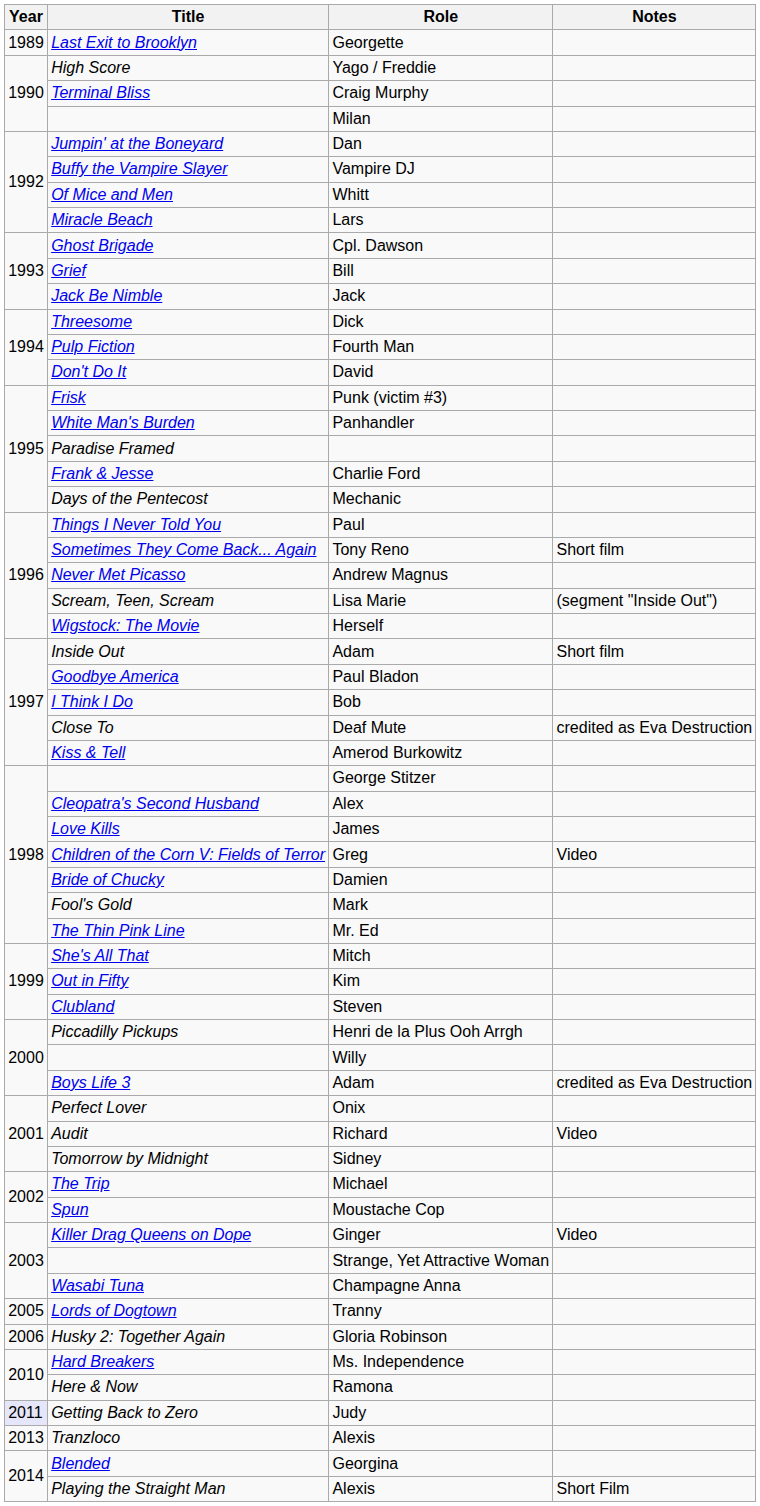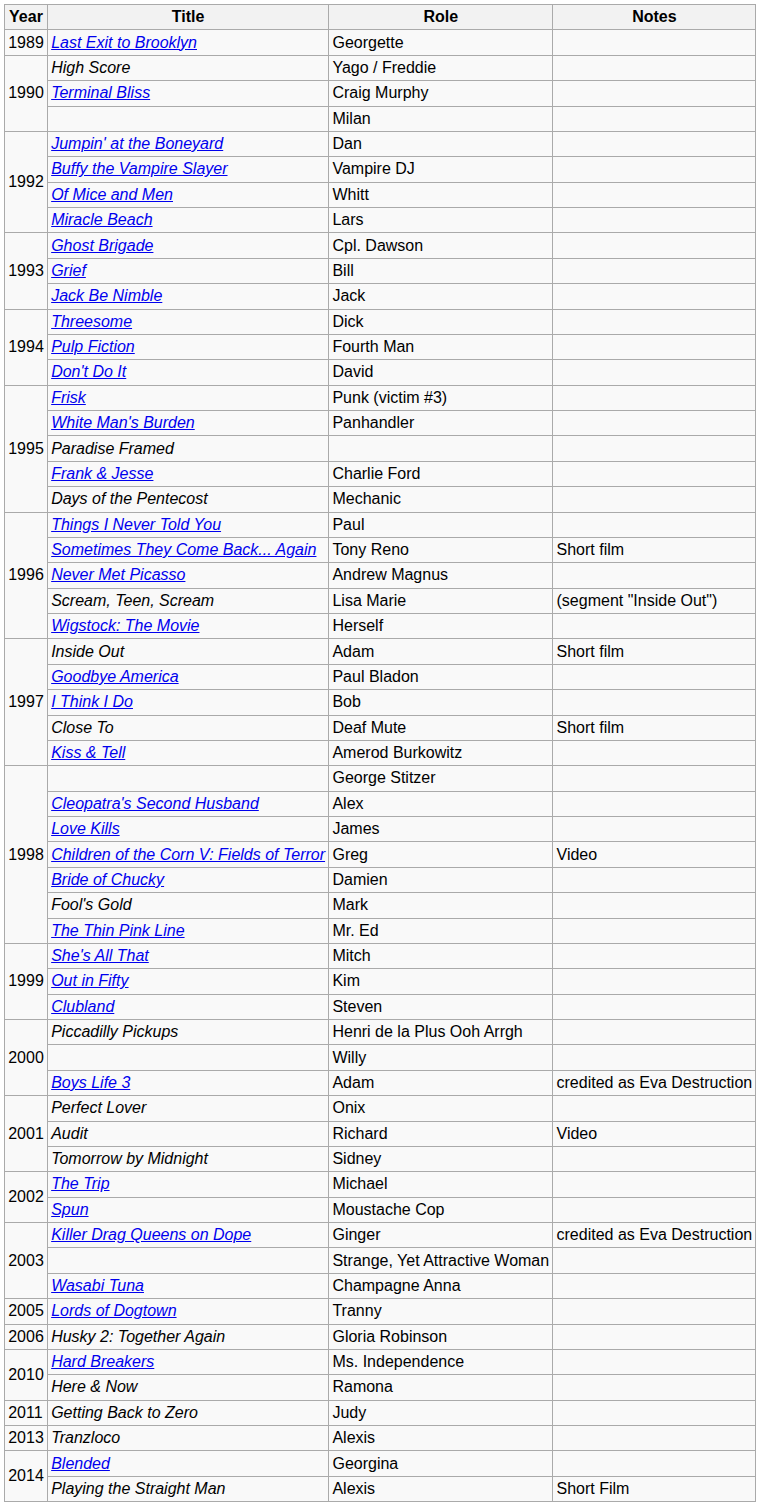 <table class="wikitable sortable">
 <tr>
 <th>Year</th>
 <th>Title</th>
 <th>Role</th>
 <th class="unsortable">Notes</th>
 </tr>
 <tr>
 <td>1989</td>
 <td><em><a href='#'>Last Exit to Brooklyn</a></em></td>
 <td>Georgette</td>
 <td></td>
 </tr>
 <tr>
 <td rowspan="3">1990</td>
 <td><em>High Score</em></td>
 <td>Yago / Freddie</td>
 <td></td>
 </tr>
 <tr>
 <td><em><a href='#'>Terminal Bliss</a></em></td>
 <td>Craig Murphy</td>
 <td></td>
 </tr>
 <tr>
 <td><em></em></td>
 <td>Milan</td>
 <td></td>
 </tr>
 <tr>
 <td rowspan="4">1992</td>
 <td><em><a href='#'>Jumpin' at the Boneyard</a></em></td>
 <td>Dan</td>
 <td></td>
 </tr>
 <tr>
 <td><em><a href='#'>Buffy the Vampire Slayer</a></em></td>
 <td>Vampire DJ</td>
 <td></td>
 </tr>
 <tr>
 <td><em><a href='#'>Of Mice and Men</a></em></td>
 <td>Whitt</td>
 <td></td>
 </tr>
 <tr>
 <td><em><a href='#'>Miracle Beach</a></em></td>
 <td>Lars</td>
 <td></td>
 </tr>
 <tr>
 <td rowspan="3">1993</td>
 <td><em><a href='#'>Ghost Brigade</a></em></td>
 <td>Cpl. Dawson</td>
 <td></td>
 </tr>
 <tr>
 <td><em><a href='#'>Grief</a></em></td>
 <td>Bill</td>
 <td></td>
 </tr>
 <tr>
 <td><em><a href='#'>Jack Be Nimble</a></em></td>
 <td>Jack</td>
 <td></td>
 </tr>
 <tr>
 <td rowspan="3">1994</td>
 <td><em><a href='#'>Threesome</a></em></td>
 <td>Dick</td>
 <td></td>
 </tr>
 <tr>
 <td><em><a href='#'>Pulp Fiction</a></em></td>
 <td>Fourth Man</td>
 <td></td>
 </tr>
 <tr>
 <td><em><a href='#'>Don't Do It</a></em></td>
 <td>David</td>
 <td></td>
 </tr>
 <tr>
 <td rowspan="5">1995</td>
 <td><em><a href='#'>Frisk</a></em></td>
 <td>Punk (victim #3)</td>
 <td></td>
 </tr>
 <tr>
 <td><em><a href='#'>White Man's Burden</a></em></td>
 <td>Panhandler</td>
 <td></td>
 </tr>
 <tr>
 <td><em>Paradise Framed</em></td>
 <td></td>
 <td></td>
 </tr>
 <tr>
 <td><em><a href='#'>Frank & Jesse</a></em></td>
 <td>Charlie Ford</td>
 <td></td>
 </tr>
 <tr>
 <td><em>Days of the Pentecost</em></td>
 <td>Mechanic</td>
 <td></td>
 </tr>
 <tr>
 <td rowspan="5">1996</td>
 <td><em><a href='#'>Things I Never Told You</a></em></td>
 <td>Paul</td>
 <td></td>
 </tr>
 <tr>
 <td><em><a href='#'>Sometimes They Come Back... Again</a></em></td>
 <td>Tony Reno</td>
 <td>Short film</td>
 </tr>
 <tr>
 <td><em><a href='#'>Never Met Picasso</a></em></td>
 <td>Andrew Magnus</td>
 <td></td>
 </tr>
 <tr>
 <td><em>Scream, Teen, Scream</em></td>
 <td>Lisa Marie</td>
 <td>(segment "Inside Out")</td>
 </tr>
 <tr>
 <td><em><a href='#'>Wigstock: The Movie</a></em></td>
 <td>Herself</td>
 <td></td>
 </tr>
 <tr>
 <td rowspan="5">1997</td>
 <td><em>Inside Out</em></td>
 <td>Adam</td>
 <td>Short film</td>
 </tr>
 <tr>
 <td><em><a href='#'>Goodbye America</a></em></td>
 <td>Paul Bladon</td>
 <td></td>
 </tr>
 <tr>
 <td><em><a href='#'>I Think I Do</a></em></td>
 <td>Bob</td>
 <td></td>
 </tr>
 <tr>
 <td><em>Close To</em></td>
 <td>Deaf Mute</td>
-<td>credited as Eva Destruction</td>
+<td>Short film</td>
 </tr>
 <tr>
 <td><em><a href='#'>Kiss & Tell</a></em></td>
 <td>Amerod Burkowitz</td>
 <td></td>
 </tr>
 <tr>
 <td rowspan="7">1998</td>
 <td><em></em></td>
 <td>George Stitzer</td>
 <td></td>
 </tr>
 <tr>
 <td><em><a href='#'>Cleopatra's Second Husband</a></em></td>
 <td>Alex</td>
 <td></td>
 </tr>
 <tr>
 <td><em><a href='#'>Love Kills</a></em></td>
 <td>James</td>
 <td></td>
 </tr>
 <tr>
 <td><em><a href='#'>Children of the Corn V: Fields of Terror</a></em></td>
 <td>Greg</td>
 <td>Video</td>
 </tr>
 <tr>
 <td><em><a href='#'>Bride of Chucky</a></em></td>
 <td>Damien</td>
 <td></td>
 </tr>
 <tr>
 <td><em>Fool's Gold</em></td>
 <td>Mark</td>
 <td></td>
 </tr>
 <tr>
 <td><em><a href='#'>The Thin Pink Line</a></em></td>
 <td>Mr. Ed</td>
 <td></td>
 </tr>
 <tr>
 <td rowspan="3">1999</td>
 <td><em><a href='#'>She's All That</a></em></td>
 <td>Mitch</td>
 <td></td>
 </tr>
 <tr>
 <td><em><a href='#'>Out in Fifty</a></em></td>
 <td>Kim</td>
 <td></td>
 </tr>
 <tr>
 <td><em><a href='#'>Clubland</a></em></td>
 <td>Steven</td>
 <td></td>
 </tr>
 <tr>
 <td rowspan="3">2000</td>
 <td><em>Piccadilly Pickups</em></td>
 <td>Henri de la Plus Ooh Arrgh</td>
 <td></td>
 </tr>
 <tr>
 <td><em></em></td>
 <td>Willy</td>
 <td></td>
 </tr>
 <tr>
 <td><em><a href='#'>Boys Life 3</a></em></td>
 <td>Adam</td>
 <td>credited as Eva Destruction</td>
 </tr>
 <tr>
 <td rowspan="3">2001</td>
 <td><em>Perfect Lover</em></td>
 <td>Onix</td>
 <td></td>
 </tr>
 <tr>
 <td><em>Audit</em></td>
 <td>Richard</td>
 <td>Video</td>
 </tr>
 <tr>
 <td><em>Tomorrow by Midnight</em></td>
 <td>Sidney</td>
 <td></td>
 </tr>
 <tr>
 <td rowspan="2">2002</td>
 <td><em><a href='#'>The Trip</a></em></td>
 <td>Michael</td>
 <td></td>
 </tr>
 <tr>
 <td><em><a href='#'>Spun</a></em></td>
 <td>Moustache Cop</td>
 <td></td>
 </tr>
 <tr>
 <td rowspan="3">2003</td>
 <td><em><a href='#'>Killer Drag Queens on Dope</a></em></td>
 <td>Ginger</td>
-<td>Video</td>
+<td>credited as Eva Destruction</td>
 </tr>
 <tr>
 <td><em></em></td>
 <td>Strange, Yet Attractive Woman</td>
 <td></td>
 </tr>
 <tr>
 <td><em><a href='#'>Wasabi Tuna</a></em></td>
 <td>Champagne Anna</td>
 <td></td>
 </tr>
 <tr>
 <td>2005</td>
 <td><em><a href='#'>Lords of Dogtown</a></em></td>
 <td>Tranny</td>
 <td></td>
 </tr>
 <tr>
 <td>2006</td>
 <td><em>Husky 2: Together Again</em></td>
 <td>Gloria Robinson</td>
 <td></td>
 </tr>
 <tr>
 <td rowspan="2">2010</td>
 <td><em><a href='#'>Hard Breakers</a></em></td>
 <td>Ms. Independence</td>
 <td></td>
 </tr>
 <tr>
 <td><em>Here & Now</em></td>
 <td>Ramona</td>
 <td></td>
 </tr>
 <tr>
-<td style="background: lavender;">2011</td>
+<td>2011</td>
 <td><em>Getting Back to Zero</em></td>
 <td>Judy</td>
 <td></td>
 </tr>
 <tr>
 <td>2013</td>
 <td><em>Tranzloco</em></td>
 <td>Alexis</td>
 <td></td>
 </tr>
 <tr>
 <td rowspan="2">2014</td>
 <td><em><a href='#'>Blended</a></em></td>
 <td>Georgina</td>
 <td></td>
 </tr>
 <tr>
 <td><em>Playing the Straight Man</em></td>
 <td>Alexis</td>
 <td>Short Film</td>
 </tr>
 </table>
